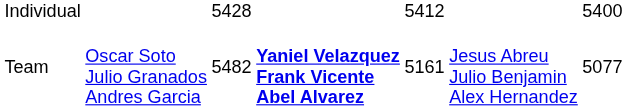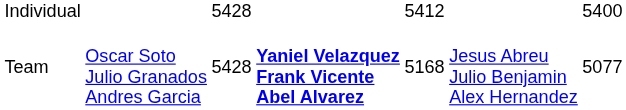 <table>
 <tr>
 <td>Individual</td>
 <td></td>
 <td>5428</td>
 <td></td>
 <td>5412</td>
 <td></td>
 <td>5400</td>
 </tr>
 <tr>
 <td>Team</td>
 <td><br><a href='#'>Oscar Soto</a><br><a href='#'>Julio Granados</a><br><a href='#'>Andres Garcia</a></td>
-<td>5482</td>
+<td>5428</td>
 <td><strong><br><a href='#'>Yaniel Velazquez</a><br><a href='#'>Frank Vicente</a><br><a href='#'>Abel Alvarez</a></strong></td>
-<td>5161</td>
+<td>5168</td>
 <td><br><a href='#'>Jesus Abreu</a><br><a href='#'>Julio Benjamin</a><br><a href='#'>Alex Hernandez</a></td>
 <td>5077</td>
 </tr>
 </table>
